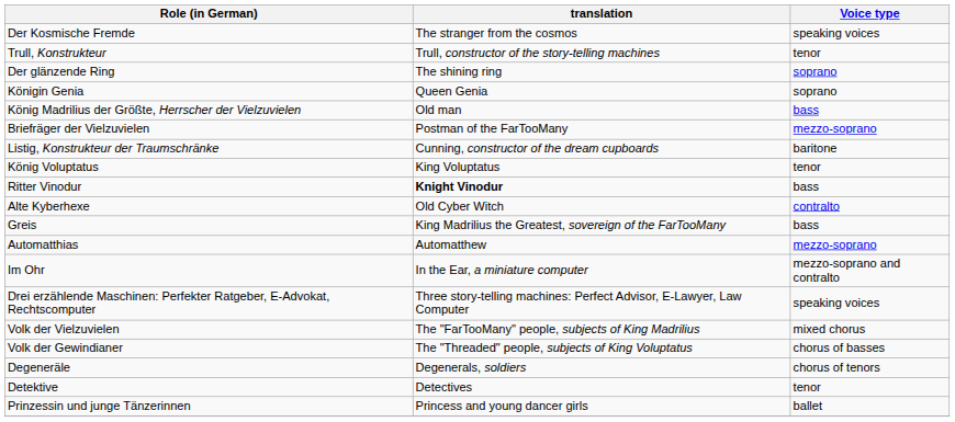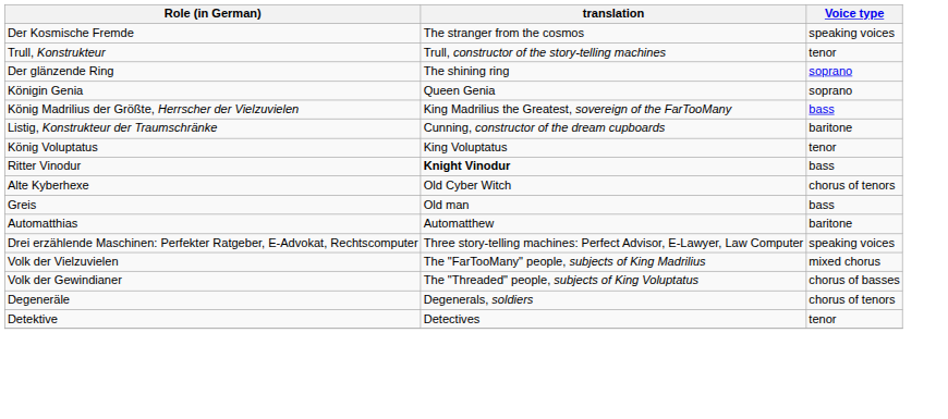 <table class="wikitable">
 <tr>
 <th>Role (in German)</th>
 <th>translation</th>
 <th><a href='#'>Voice type</a><br></th>
 </tr>
 <tr>
 <td>Der Kosmische Fremde</td>
 <td>The stranger from the cosmos</td>
 <td>speaking voices</td>
 </tr>
 <tr>
 <td>Trull, <em>Konstrukteur</em></td>
 <td>Trull, <em>constructor of the story-telling machines</em></td>
 <td>tenor</td>
 </tr>
 <tr>
 <td>Der glänzende Ring</td>
 <td>The shining ring</td>
 <td><a href='#'>soprano</a></td>
 </tr>
 <tr>
 <td>Königin Genia</td>
 <td>Queen Genia</td>
 <td>soprano</td>
 </tr>
 <tr>
 <td>König Madrilius der Größte, <em>Herrscher der Vielzuvielen</em></td>
-<td>Old man</td>
+<td>King Madrilius the Greatest, <em>sovereign of the FarTooMany</em></td>
 <td><a href='#'>bass</a></td>
-</tr>
-<tr>
-<td>Briefräger der Vielzuvielen</td>
-<td>Postman of the FarTooMany</td>
-<td><a href='#'>mezzo-soprano</a></td>
 </tr>
 <tr>
 <td>Listig, <em>Konstrukteur der Traumschränke</em></td>
 <td>Cunning, <em>constructor of the dream cupboards</em></td>
 <td>baritone</td>
 </tr>
 <tr>
 <td>König Voluptatus</td>
 <td>King Voluptatus</td>
 <td>tenor</td>
 </tr>
 <tr>
 <td>Ritter Vinodur</td>
 <td><strong>Knight Vinodur</strong></td>
 <td>bass</td>
 </tr>
 <tr>
 <td>Alte Kyberhexe</td>
 <td>Old Cyber Witch</td>
-<td><a href='#'>contralto</a></td>
+<td>chorus of tenors</td>
 </tr>
 <tr>
 <td>Greis</td>
-<td>King Madrilius the Greatest, <em>sovereign of the FarTooMany</em></td>
+<td>Old man</td>
 <td>bass</td>
 </tr>
 <tr>
 <td>Automatthias</td>
 <td>Automatthew</td>
-<td><a href='#'>mezzo-soprano</a></td>
-</tr>
-<tr>
-<td>Im Ohr</td>
-<td>In the Ear, <em>a miniature computer</em></td>
-<td>mezzo-soprano and contralto</td>
+<td>baritone</td>
 </tr>
 <tr>
 <td>Drei erzählende Maschinen: Perfekter Ratgeber, E-Advokat, Rechtscomputer</td>
 <td>Three story-telling machines: Perfect Advisor, E-Lawyer, Law Computer</td>
 <td>speaking voices</td>
 </tr>
 <tr>
 <td>Volk der Vielzuvielen</td>
 <td>The "FarTooMany" people, <em>subjects of King Madrilius</em></td>
 <td>mixed chorus</td>
 </tr>
 <tr>
 <td>Volk der Gewindianer</td>
 <td>The "Threaded" people, <em>subjects of King Voluptatus</em></td>
 <td>chorus of basses</td>
 </tr>
 <tr>
 <td>Degeneräle</td>
 <td>Degenerals, <em>soldiers</em></td>
 <td>chorus of tenors</td>
 </tr>
 <tr>
 <td>Detektive</td>
 <td>Detectives</td>
 <td>tenor</td>
 </tr>
 <tr>
-<td>Prinzessin und junge Tänzerinnen</td>
-<td>Princess and young dancer girls</td>
-<td>ballet</td>
-</tr>
-<tr>
 </tr>
 </table>
